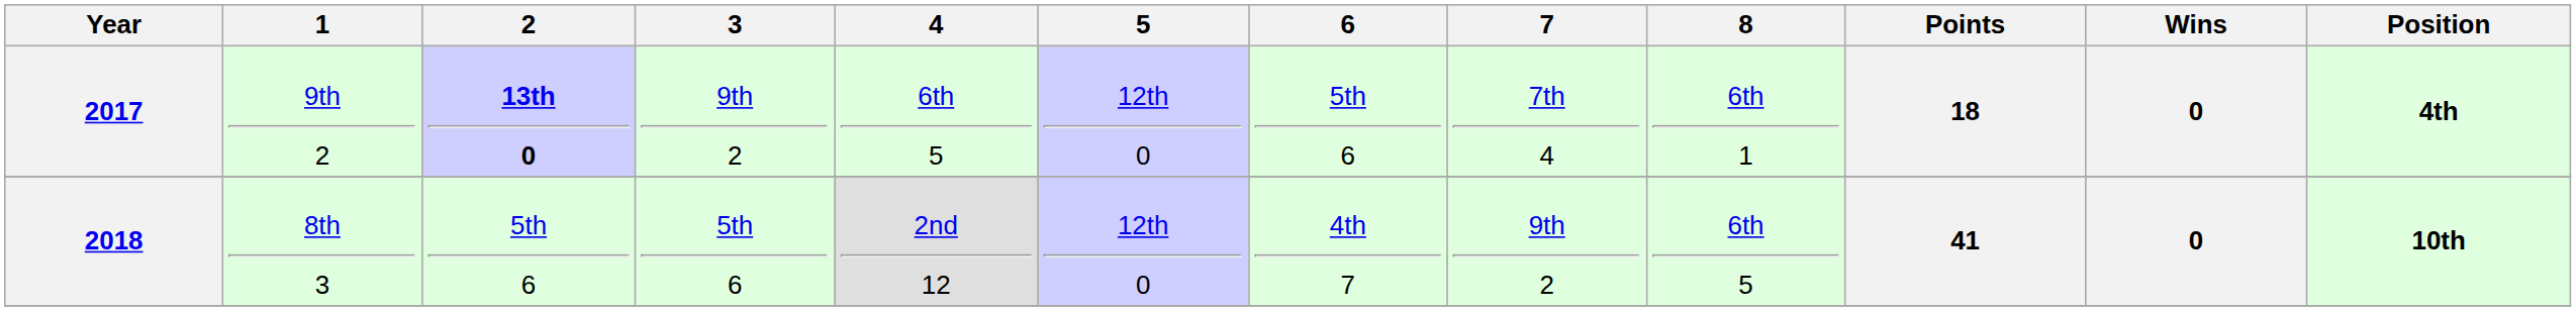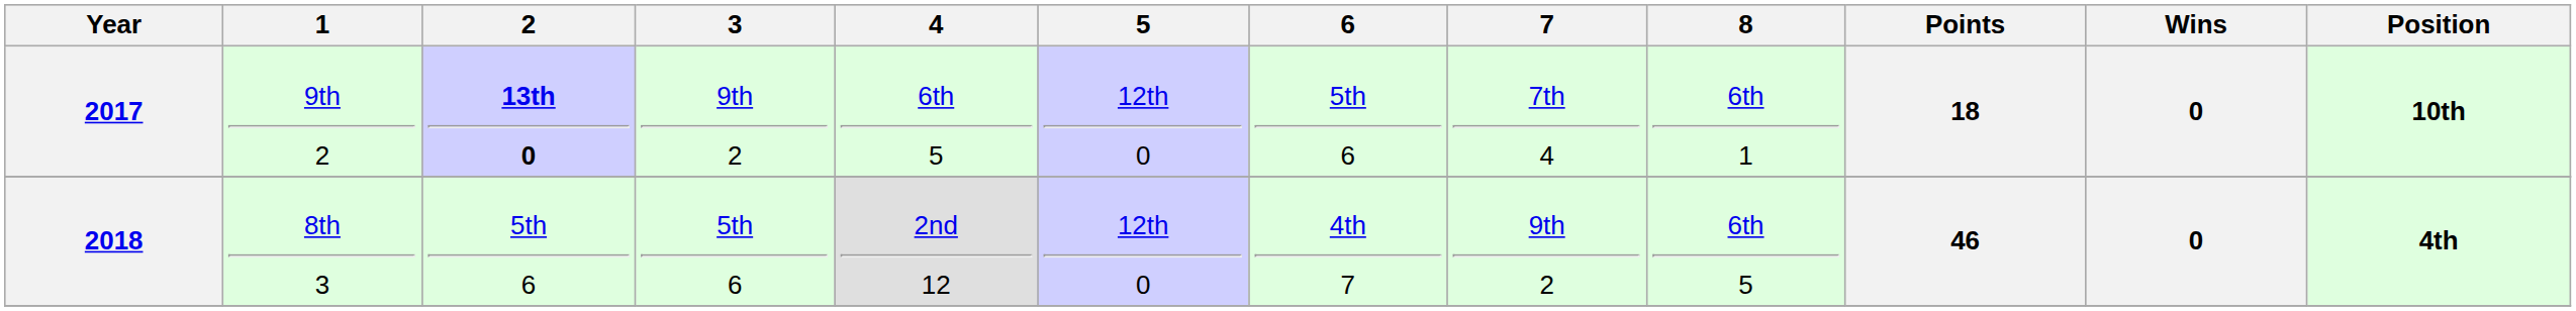 <table class="wikitable" style="text-align: center;" style="font-size:small">
 <tr>
 <th width="2%">Year</th>
 <th width="2%">1</th>
 <th width="2%">2</th>
 <th width="2%">3</th>
 <th width="2%">4</th>
 <th width="2%">5</th>
 <th width="2%">6</th>
 <th width="2%">7</th>
 <th width="2%">8</th>
 <th width="2%">Points</th>
 <th width="2%">Wins</th>
 <th width="2%">Position</th>
 </tr>
 <tr align=center>
 <th><a href='#'>2017</a></th>
 <td style="background:#dfffdf;"><br><a href='#'>9th</a><hr>2</td>
 <td style="background:#cfcfff;"><strong><br><a href='#'>13th</a><hr>0</strong></td>
 <td style="background:#dfffdf;"><br><a href='#'>9th</a><hr>2</td>
 <td style="background:#dfffdf;"><br><a href='#'>6th</a><hr>5</td>
 <td style="background:#cfcfff;"><br><a href='#'>12th</a><hr>0</td>
 <td style="background:#dfffdf;"><br><a href='#'>5th</a><hr>6</td>
 <td style="background:#dfffdf;"><br><a href='#'>7th</a><hr>4</td>
 <td style="background:#dfffdf;"><br><a href='#'>6th</a><hr>1</td>
 <th>18</th>
 <th>0</th>
-<th style="background:#dfffdf;">4th</th>
+<th style="background:#dfffdf;">10th</th>
 </tr>
 <tr align=center>
 </tr>
 <tr align=center>
 <th><a href='#'>2018</a></th>
 <td style="background:#dfffdf;"><br><a href='#'>8th</a><hr>3</td>
 <td style="background:#dfffdf;"><br><a href='#'>5th</a><hr>6</td>
 <td style="background:#dfffdf;"><br><a href='#'>5th</a><hr>6</td>
 <td style="background:#dfdfdf;"><br><a href='#'>2nd</a><hr>12</td>
 <td style="background:#cfcfff;"><br><a href='#'>12th</a><hr>0</td>
 <td style="background:#dfffdf;"><br><a href='#'>4th</a><hr>7</td>
 <td style="background:#dfffdf;"><br><a href='#'>9th</a><hr>2</td>
 <td style="background:#dfffdf;"><br><a href='#'>6th</a><hr>5</td>
-<th>41</th>
+<th>46</th>
 <th>0</th>
-<th style="background:#dfffdf;">10th</th>
+<th style="background:#dfffdf;">4th</th>
 </tr>
 <tr align=center>
 </tr>
 </table>
